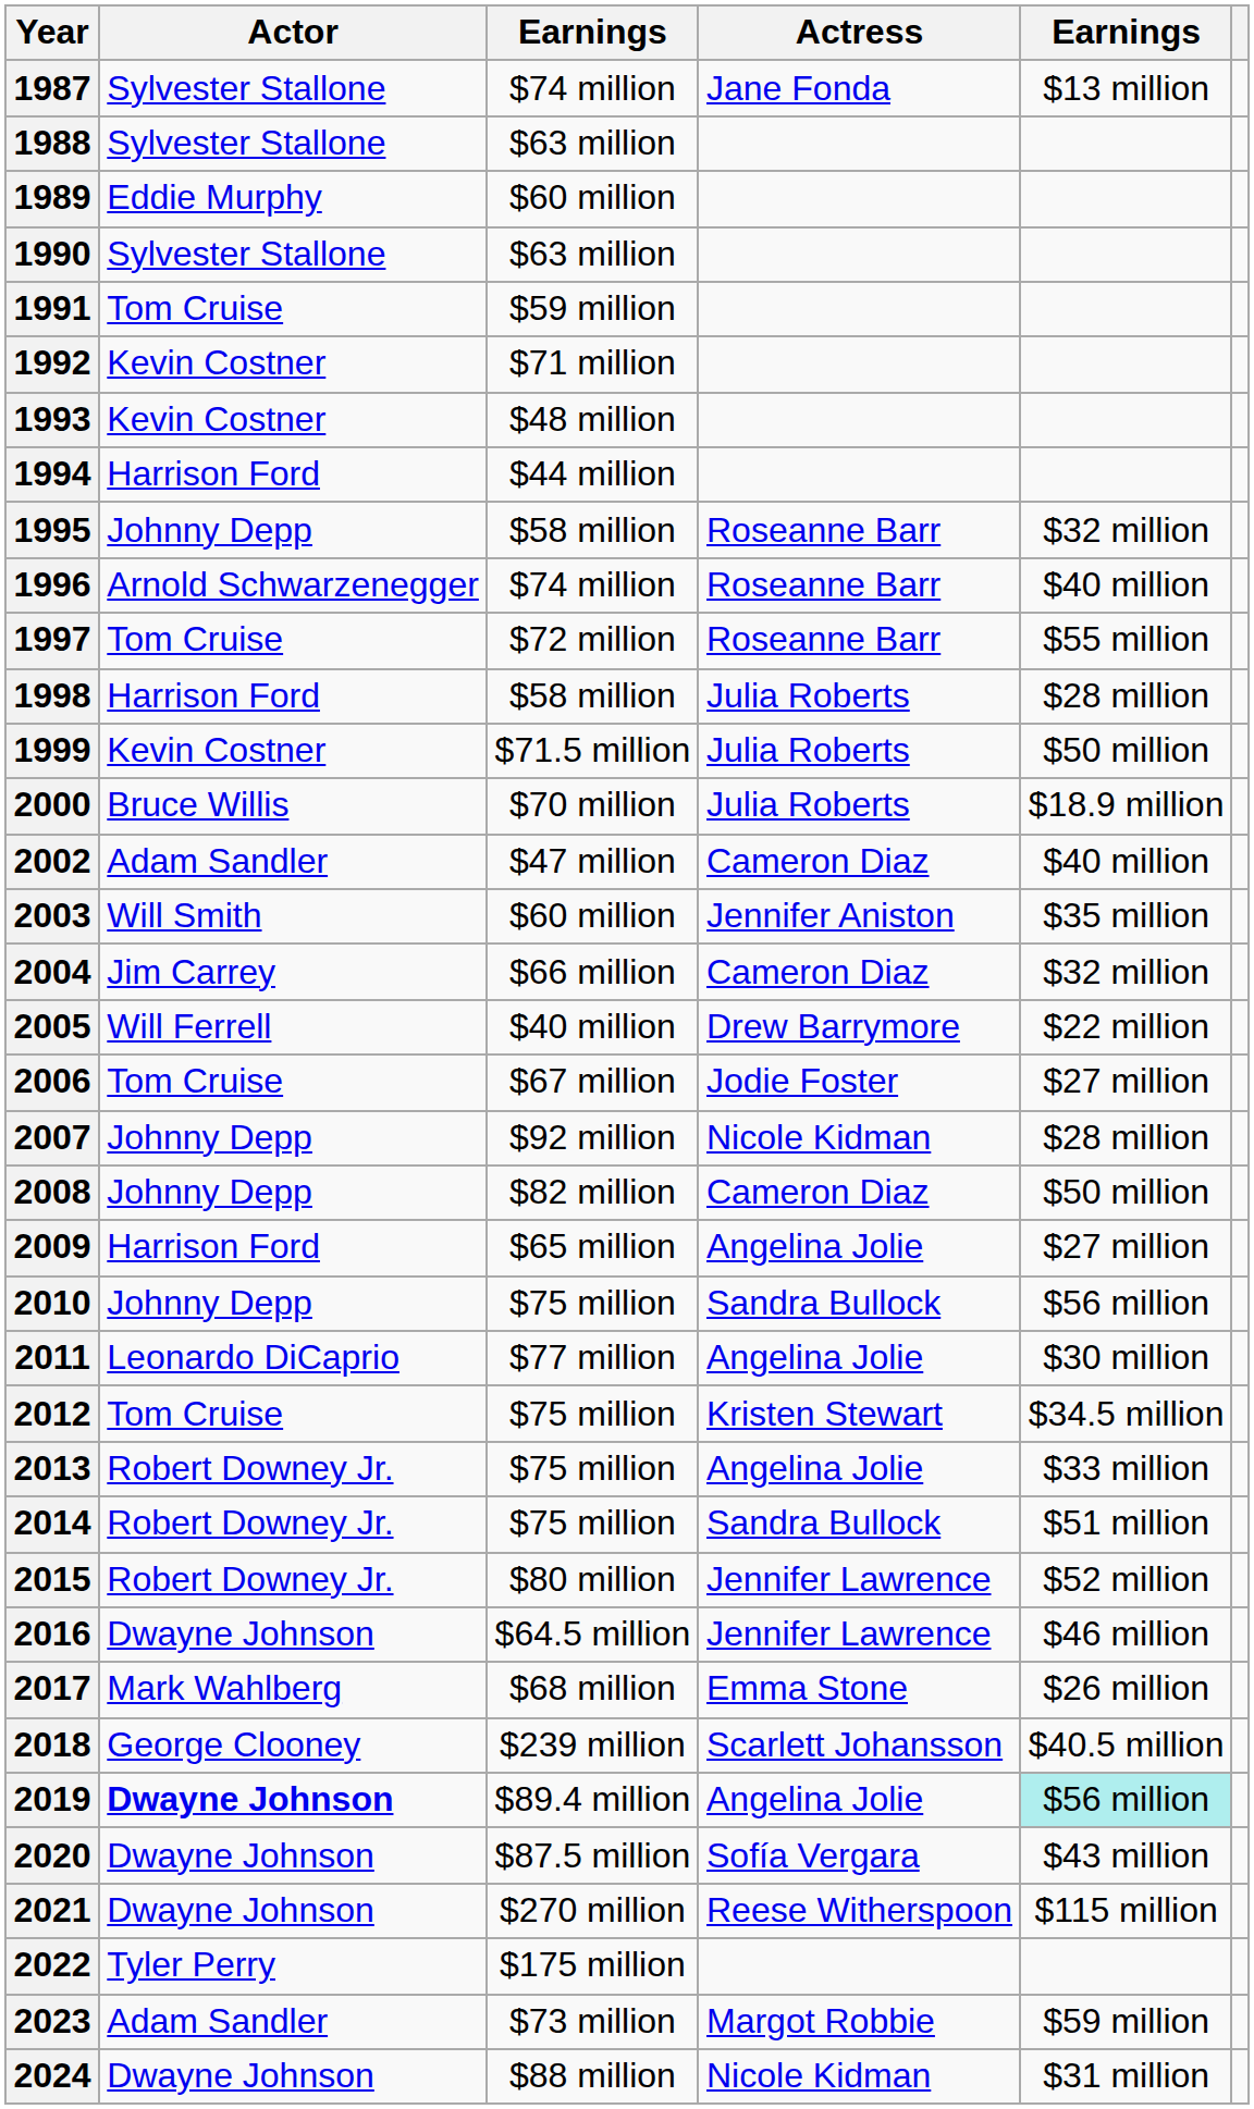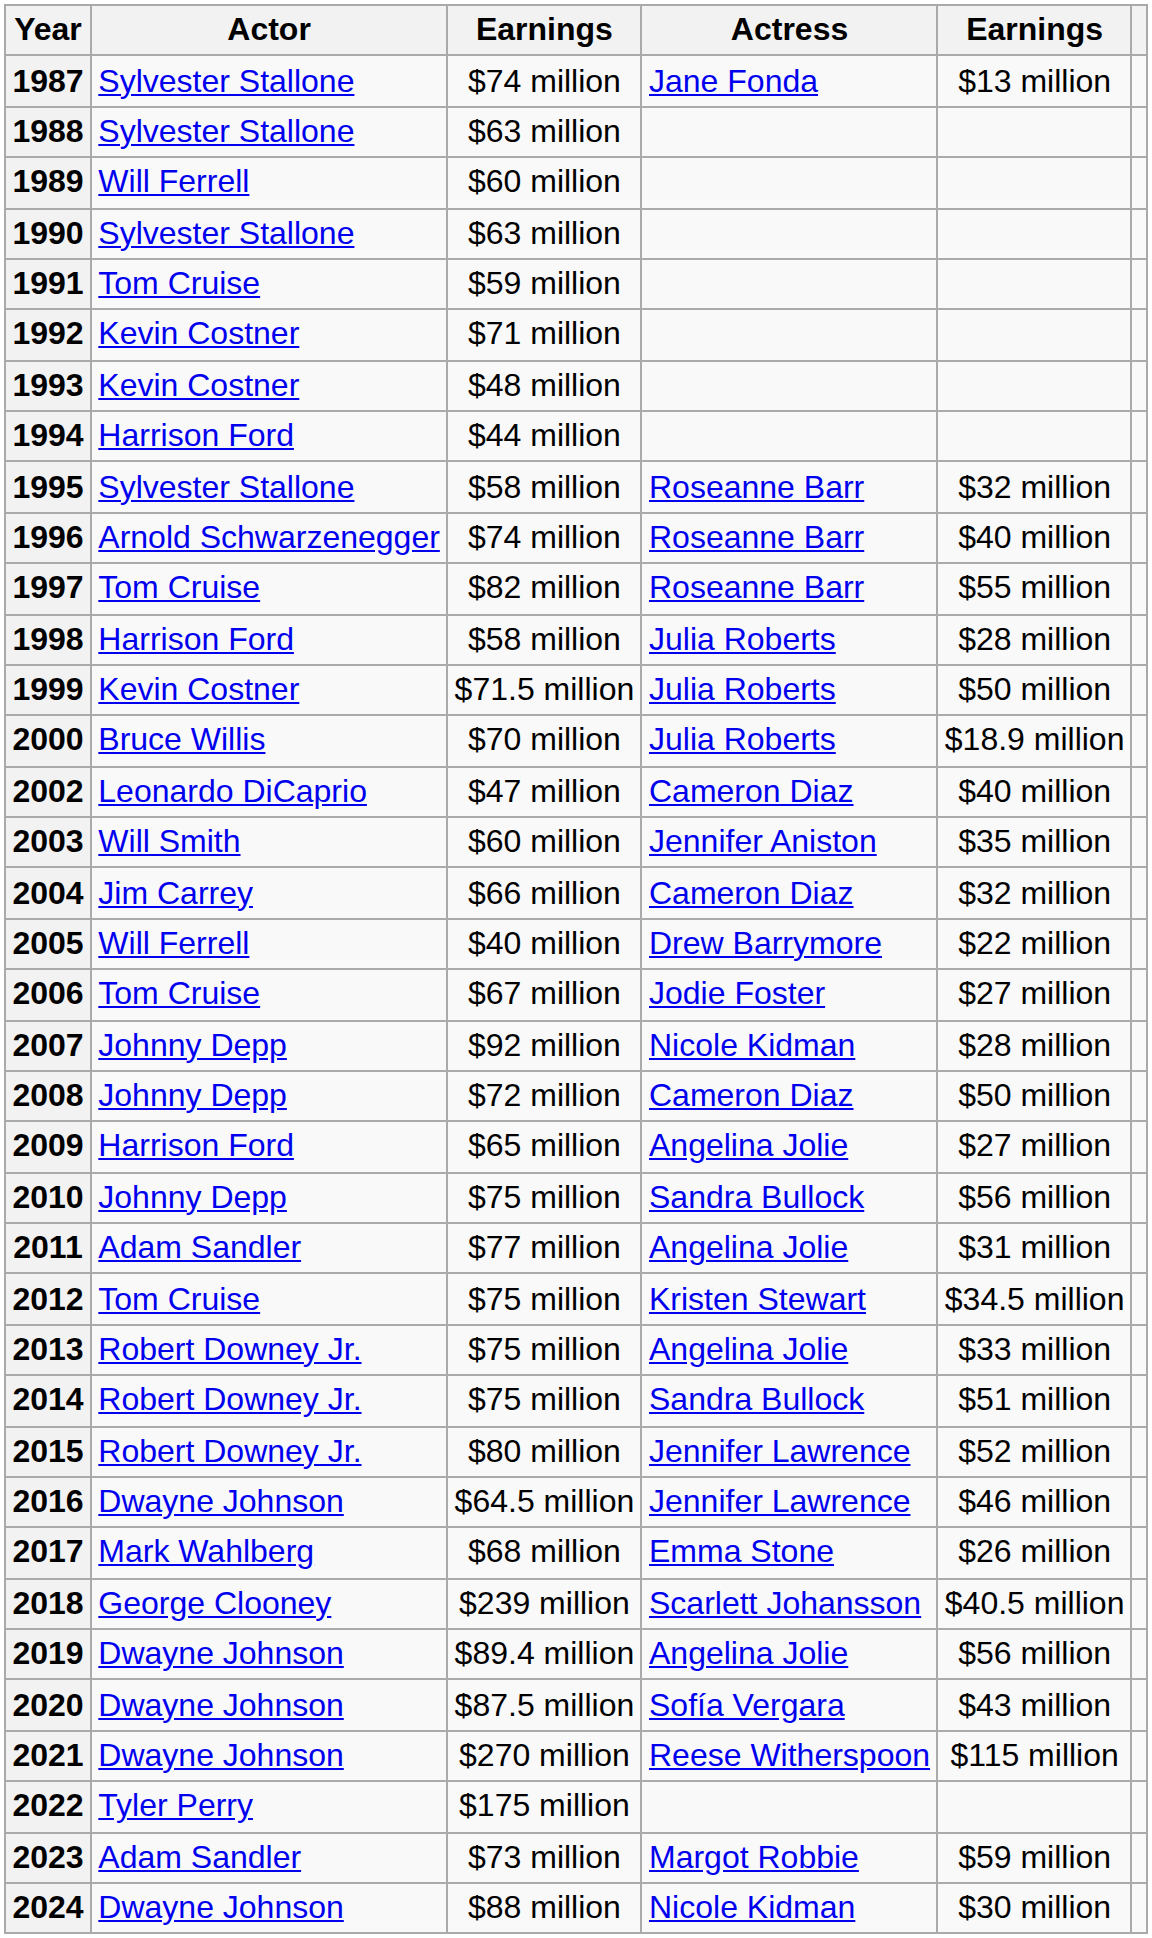 <table class="wikitable sortable plainrowheaders" style="text-align:center">
 <tr>
 <th>Year</th>
 <th>Actor</th>
 <th>Earnings</th>
 <th>Actress</th>
 <th>Earnings</th>
 <th class="unsortable"></th>
 </tr>
 <tr>
 <th scope="row">1987</th>
 <td align=left><a href='#'>Sylvester Stallone</a></td>
 <td>$74 million</td>
 <td align=left><a href='#'>Jane Fonda</a></td>
 <td>$13 million</td>
 <td></td>
 </tr>
 <tr>
 <th scope="row">1988</th>
 <td align=left><a href='#'>Sylvester Stallone</a></td>
 <td>$63 million</td>
 <td></td>
 <td></td>
 <td></td>
 </tr>
 <tr>
 <th scope="row">1989</th>
-<td align=left><a href='#'>Eddie Murphy</a></td>
+<td align=left><a href='#'>Will Ferrell</a></td>
 <td>$60 million</td>
 <td></td>
 <td></td>
 <td></td>
 </tr>
 <tr>
 <th scope="row">1990</th>
 <td align=left><a href='#'>Sylvester Stallone</a></td>
 <td>$63 million</td>
 <td></td>
 <td></td>
 <td></td>
 </tr>
 <tr>
 <th scope="row">1991</th>
 <td align=left><a href='#'>Tom Cruise</a></td>
 <td>$59 million</td>
 <td></td>
 <td></td>
 <td></td>
 </tr>
 <tr>
 <th scope="row">1992</th>
 <td align=left><a href='#'>Kevin Costner</a></td>
 <td>$71 million</td>
 <td></td>
 <td></td>
 <td></td>
 </tr>
 <tr>
 <th scope="row">1993</th>
 <td align=left><a href='#'>Kevin Costner</a></td>
 <td>$48 million</td>
 <td></td>
 <td></td>
 <td></td>
 </tr>
 <tr>
 <th scope="row">1994</th>
 <td align=left><a href='#'>Harrison Ford</a></td>
 <td>$44 million</td>
 <td></td>
 <td></td>
 <td></td>
 </tr>
 <tr>
 <th scope="row">1995</th>
-<td align=left><a href='#'>Johnny Depp</a></td>
+<td align=left><a href='#'>Sylvester Stallone</a></td>
 <td>$58 million</td>
 <td align=left><a href='#'>Roseanne Barr</a></td>
 <td>$32 million</td>
 <td></td>
 </tr>
 <tr>
 <th scope="row">1996</th>
 <td align=left><a href='#'>Arnold Schwarzenegger</a></td>
 <td>$74 million</td>
 <td align=left><a href='#'>Roseanne Barr</a></td>
 <td>$40 million</td>
 <td></td>
 </tr>
 <tr>
 <th scope="row">1997</th>
 <td align=left><a href='#'>Tom Cruise</a></td>
-<td>$72 million</td>
+<td>$82 million</td>
 <td align=left><a href='#'>Roseanne Barr</a></td>
 <td>$55 million</td>
 <td></td>
 </tr>
 <tr>
 <th scope="row">1998</th>
 <td align=left><a href='#'>Harrison Ford</a></td>
 <td>$58 million</td>
 <td align=left><a href='#'>Julia Roberts</a></td>
 <td>$28 million</td>
 <td></td>
 </tr>
 <tr>
 <th scope="row">1999</th>
 <td align=left><a href='#'>Kevin Costner</a></td>
 <td>$71.5 million</td>
 <td align=left><a href='#'>Julia Roberts</a></td>
 <td>$50 million</td>
 <td></td>
 </tr>
 <tr>
 <th scope="row">2000</th>
 <td align=left><a href='#'>Bruce Willis</a></td>
 <td>$70 million</td>
 <td align=left><a href='#'>Julia Roberts</a></td>
 <td>$18.9 million</td>
 <td></td>
 </tr>
 <tr>
 <th scope="row">2002</th>
-<td align=left><a href='#'>Adam Sandler</a></td>
+<td align=left><a href='#'>Leonardo DiCaprio</a></td>
 <td>$47 million</td>
 <td align=left><a href='#'>Cameron Diaz</a></td>
 <td>$40 million</td>
 <td></td>
 </tr>
 <tr>
 <th scope="row">2003</th>
 <td align=left><a href='#'>Will Smith</a></td>
 <td>$60 million</td>
 <td align=left><a href='#'>Jennifer Aniston</a></td>
 <td>$35 million</td>
 <td></td>
 </tr>
 <tr>
 <th scope="row">2004</th>
 <td align=left><a href='#'>Jim Carrey</a></td>
 <td>$66 million</td>
 <td align=left><a href='#'>Cameron Diaz</a></td>
 <td>$32 million</td>
 <td></td>
 </tr>
 <tr>
 <th scope="row">2005</th>
 <td align=left><a href='#'>Will Ferrell</a></td>
 <td>$40 million</td>
 <td align=left><a href='#'>Drew Barrymore</a></td>
 <td>$22 million</td>
 <td></td>
 </tr>
 <tr>
 <th scope="row">2006</th>
 <td align=left><a href='#'>Tom Cruise</a></td>
 <td>$67 million</td>
 <td align=left><a href='#'>Jodie Foster</a></td>
 <td>$27 million</td>
 <td></td>
 </tr>
 <tr>
 <th scope="row">2007</th>
 <td align=left><a href='#'>Johnny Depp</a></td>
 <td>$92 million</td>
 <td align=left><a href='#'>Nicole Kidman</a></td>
 <td>$28 million</td>
 <td></td>
 </tr>
 <tr>
 <th scope="row">2008</th>
 <td align=left><a href='#'>Johnny Depp</a></td>
-<td>$82 million</td>
+<td>$72 million</td>
 <td align=left><a href='#'>Cameron Diaz</a></td>
 <td>$50 million</td>
 <td></td>
 </tr>
 <tr>
 <th scope="row">2009</th>
 <td align=left><a href='#'>Harrison Ford</a></td>
 <td>$65 million</td>
 <td align=left><a href='#'>Angelina Jolie</a></td>
 <td>$27 million</td>
 <td></td>
 </tr>
 <tr>
 <th scope="row">2010</th>
 <td align=left><a href='#'>Johnny Depp</a></td>
 <td>$75 million</td>
 <td align=left><a href='#'>Sandra Bullock</a></td>
 <td>$56 million</td>
 <td></td>
 </tr>
 <tr>
 <th scope="row">2011</th>
-<td align=left><a href='#'>Leonardo DiCaprio</a></td>
+<td align=left><a href='#'>Adam Sandler</a></td>
 <td>$77 million</td>
 <td align=left><a href='#'>Angelina Jolie</a></td>
-<td>$30 million</td>
+<td>$31 million</td>
 <td></td>
 </tr>
 <tr>
 <th scope="row">2012</th>
 <td align=left><a href='#'>Tom Cruise</a></td>
 <td>$75 million</td>
 <td align=left><a href='#'>Kristen Stewart</a></td>
 <td>$34.5 million</td>
 <td></td>
 </tr>
 <tr>
 <th scope="row">2013</th>
 <td align=left><a href='#'>Robert Downey Jr.</a></td>
 <td>$75 million</td>
 <td align=left><a href='#'>Angelina Jolie</a></td>
 <td>$33 million</td>
 <td></td>
 </tr>
 <tr>
 <th scope="row">2014</th>
 <td align=left><a href='#'>Robert Downey Jr.</a></td>
 <td>$75 million</td>
 <td align=left><a href='#'>Sandra Bullock</a></td>
 <td>$51 million</td>
 <td></td>
 </tr>
 <tr>
 <th scope="row">2015</th>
 <td align=left><a href='#'>Robert Downey Jr.</a></td>
 <td>$80 million</td>
 <td align=left><a href='#'>Jennifer Lawrence</a></td>
 <td>$52 million</td>
 <td></td>
 </tr>
 <tr>
 <th scope="row">2016</th>
 <td align=left><a href='#'>Dwayne Johnson</a></td>
 <td>$64.5 million</td>
 <td align=left><a href='#'>Jennifer Lawrence</a></td>
 <td>$46 million</td>
 <td></td>
 </tr>
 <tr>
 <th scope="row">2017</th>
 <td align=left><a href='#'>Mark Wahlberg</a></td>
 <td>$68 million</td>
 <td align=left><a href='#'>Emma Stone</a></td>
 <td>$26 million</td>
 <td></td>
 </tr>
 <tr>
 <th scope="row">2018</th>
 <td align=left><a href='#'>George Clooney</a></td>
 <td>$239 million</td>
 <td align=left><a href='#'>Scarlett Johansson</a></td>
 <td>$40.5 million</td>
 <td></td>
 </tr>
 <tr>
 <th scope="row">2019</th>
-<td align=left><strong><a href='#'>Dwayne Johnson</a></strong></td>
+<td align=left><a href='#'>Dwayne Johnson</a></td>
 <td>$89.4 million</td>
 <td align=left><a href='#'>Angelina Jolie</a></td>
-<td style="background: paleturquoise;">$56 million</td>
+<td>$56 million</td>
 <td></td>
 </tr>
 <tr>
 <th scope="row">2020</th>
 <td align=left><a href='#'>Dwayne Johnson</a></td>
 <td>$87.5 million</td>
 <td align=left><a href='#'>Sofía Vergara</a></td>
 <td>$43 million</td>
 <td></td>
 </tr>
 <tr>
 <th scope="row">2021</th>
 <td align=left><a href='#'>Dwayne Johnson</a></td>
 <td>$270 million</td>
 <td align=left><a href='#'>Reese Witherspoon</a></td>
 <td>$115 million</td>
 <td></td>
 </tr>
 <tr>
 <th scope="row">2022</th>
 <td align=left><a href='#'>Tyler Perry</a></td>
 <td>$175 million</td>
 <td></td>
 <td></td>
 <td></td>
 </tr>
 <tr>
 <th scope="row">2023</th>
 <td align=left><a href='#'>Adam Sandler</a></td>
 <td>$73 million</td>
 <td align=left><a href='#'>Margot Robbie</a></td>
 <td>$59 million</td>
 <td></td>
 </tr>
 <tr>
 <th scope="row">2024</th>
 <td align=left><a href='#'>Dwayne Johnson</a></td>
 <td>$88 million</td>
 <td align=left><a href='#'>Nicole Kidman</a></td>
-<td>$31 million</td>
+<td>$30 million</td>
 <td></td>
 </tr>
 </table>
